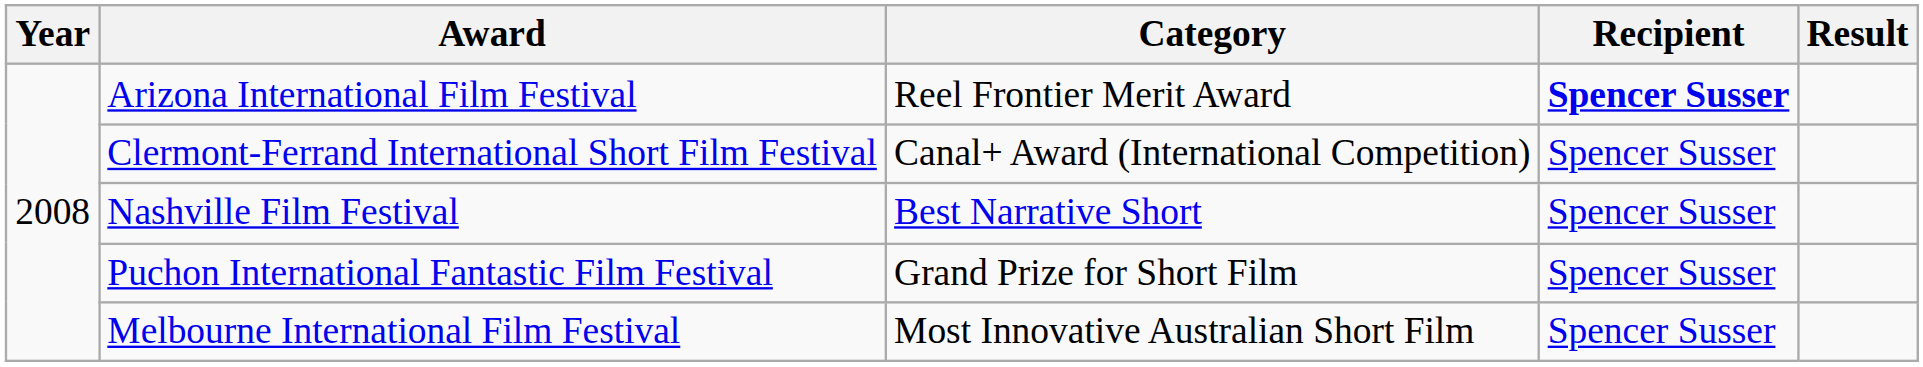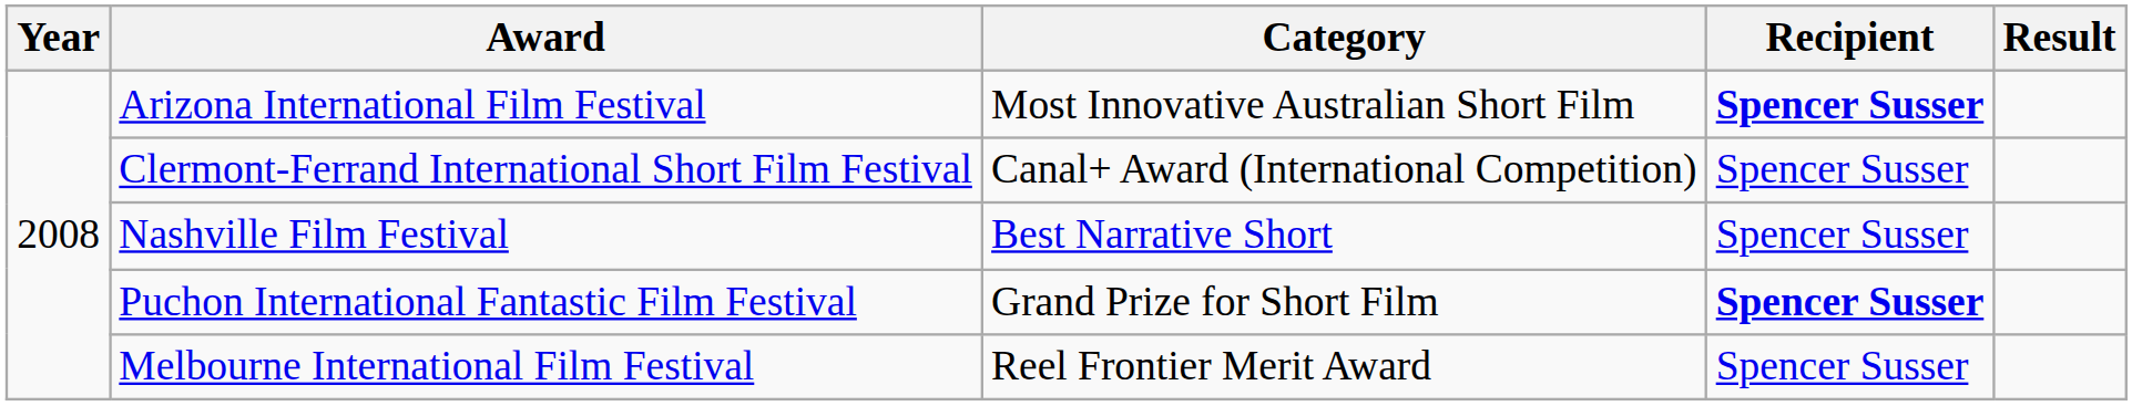 <table class="wikitable sortable" style="margin:1em auto;">
 <tr>
 <th>Year</th>
 <th>Award</th>
 <th>Category</th>
 <th>Recipient</th>
 <th>Result</th>
 </tr>
 <tr>
 <td rowspan="5">2008</td>
 <td><a href='#'>Arizona International Film Festival</a></td>
-<td>Reel Frontier Merit Award</td>
+<td>Most Innovative Australian Short Film</td>
 <td><strong><a href='#'>Spencer Susser</a></strong></td>
 <td></td>
 </tr>
 <tr>
 <td><a href='#'>Clermont-Ferrand International Short Film Festival</a></td>
 <td>Canal+ Award (International Competition)</td>
 <td><a href='#'>Spencer Susser</a></td>
 <td></td>
 </tr>
 <tr>
 <td><a href='#'>Nashville Film Festival</a></td>
 <td><a href='#'>Best Narrative Short</a></td>
 <td><a href='#'>Spencer Susser</a></td>
 <td></td>
 </tr>
 <tr>
 <td><a href='#'>Puchon International Fantastic Film Festival</a></td>
 <td>Grand Prize for Short Film</td>
-<td><a href='#'>Spencer Susser</a></td>
+<td><strong><a href='#'>Spencer Susser</a></strong></td>
 <td></td>
 </tr>
 <tr>
 <td><a href='#'>Melbourne International Film Festival</a></td>
-<td>Most Innovative Australian Short Film</td>
+<td>Reel Frontier Merit Award</td>
 <td><a href='#'>Spencer Susser</a></td>
 <td></td>
 </tr>
 </table>
